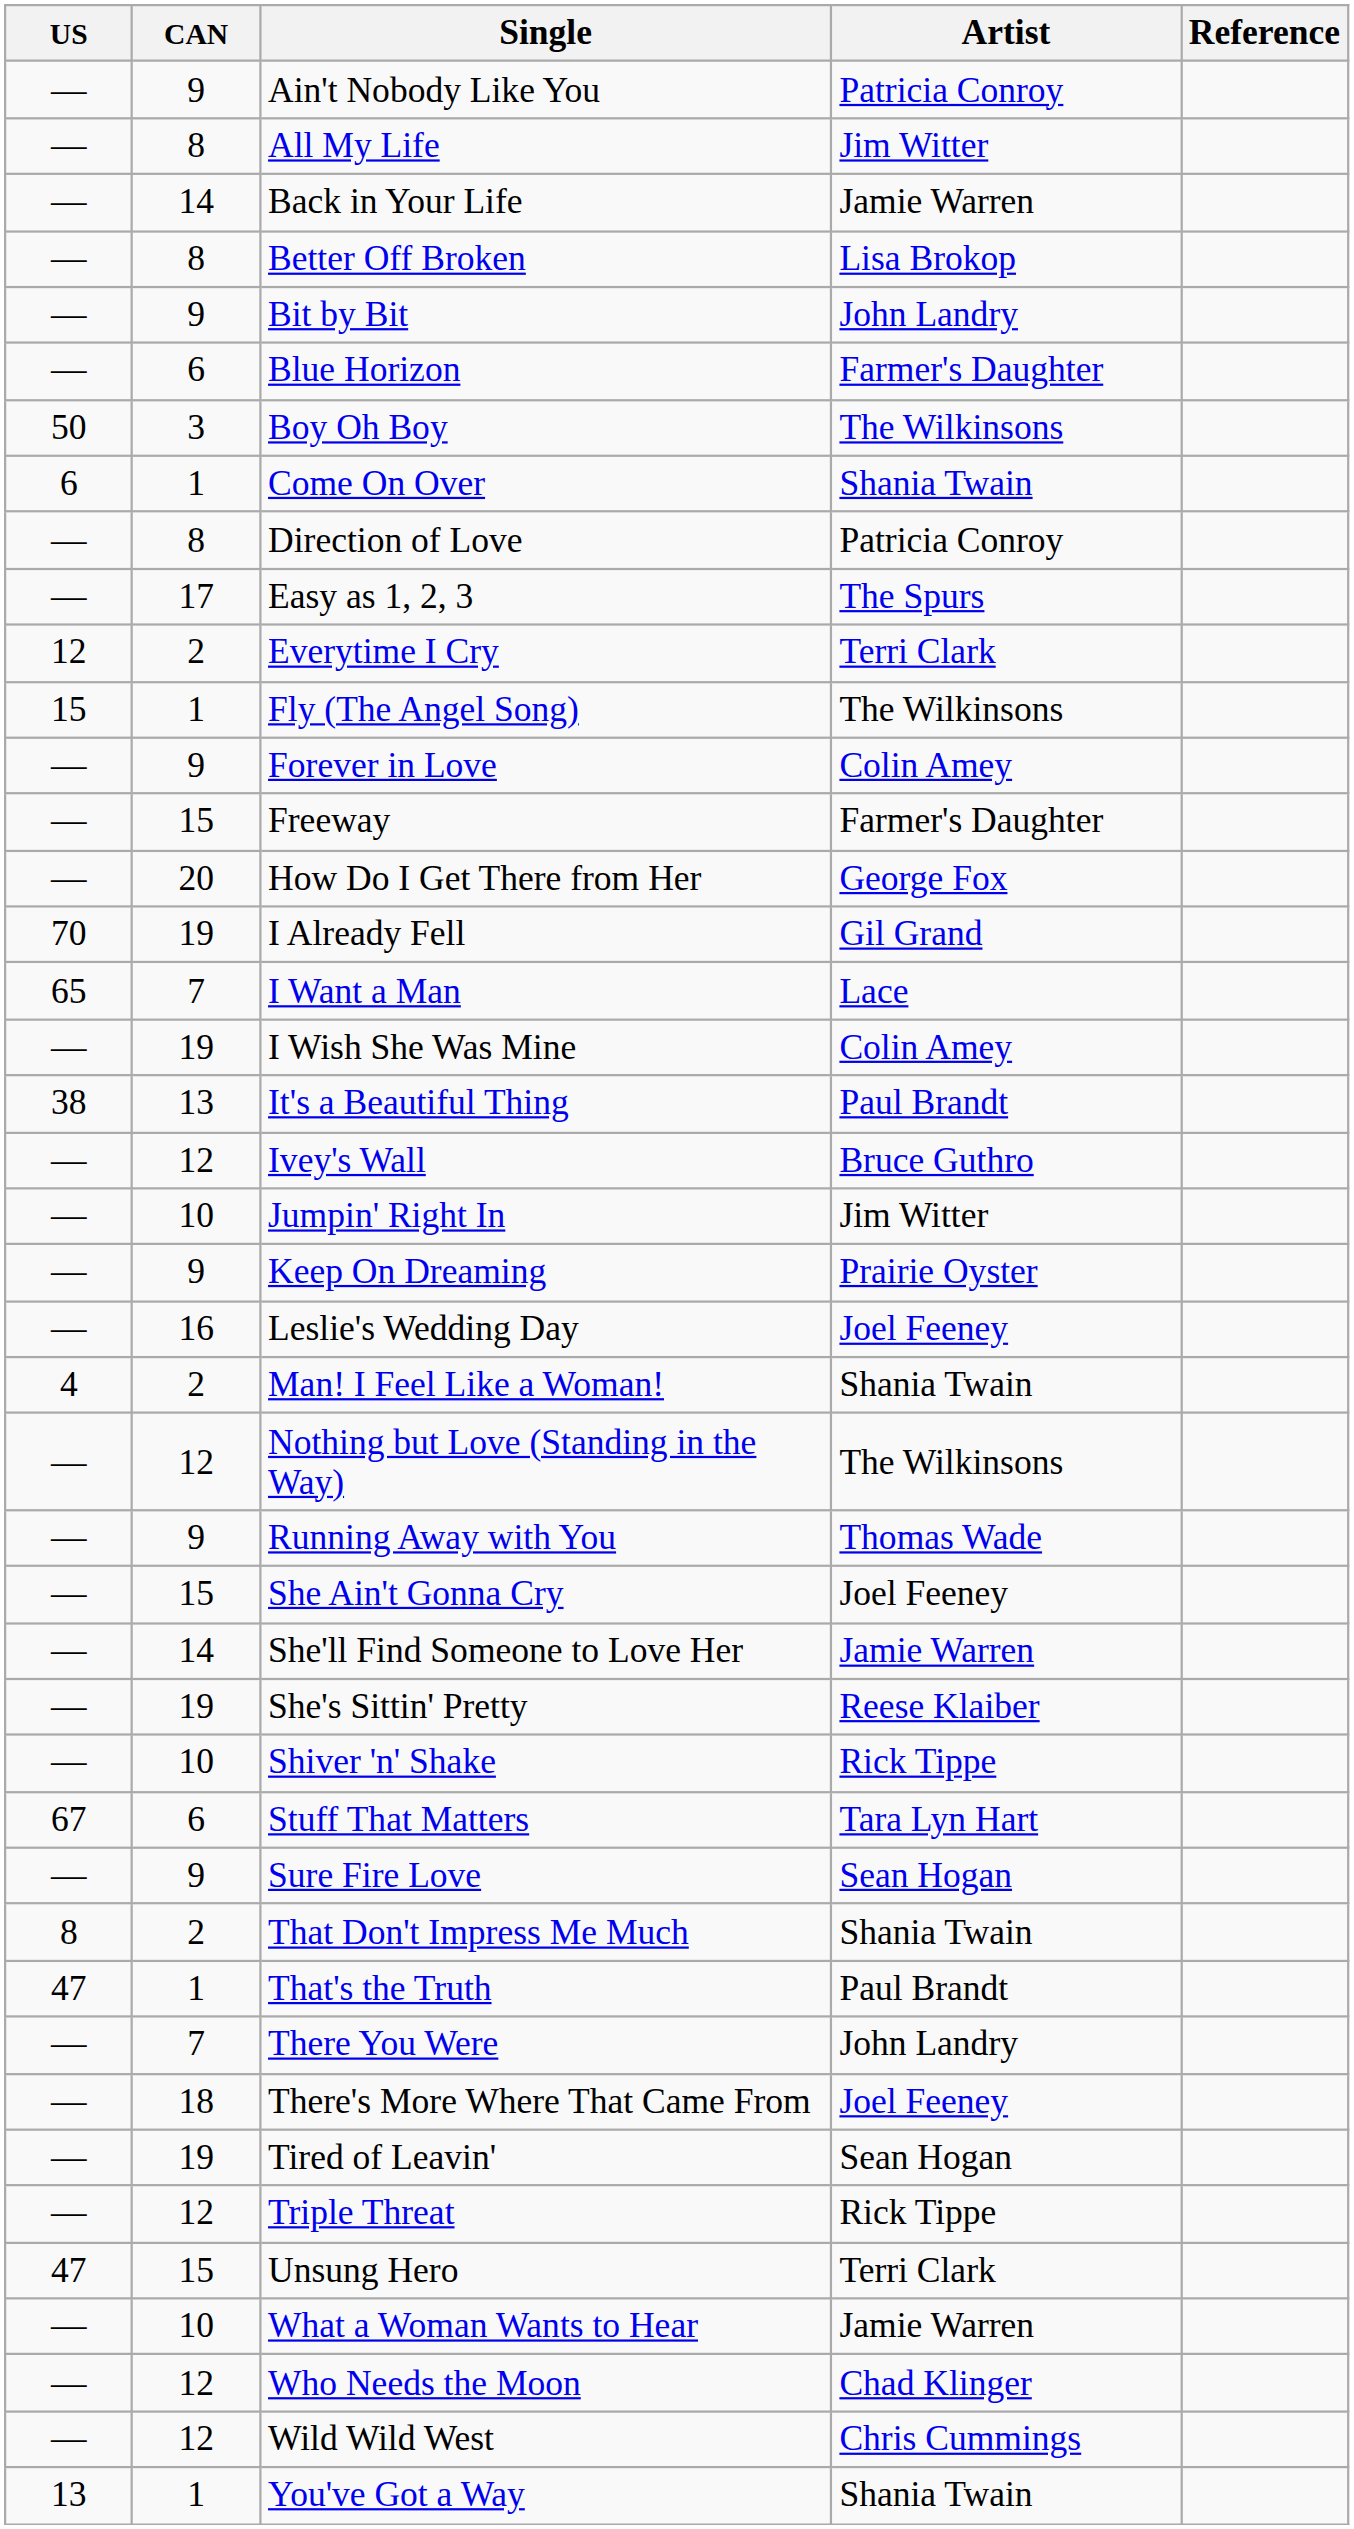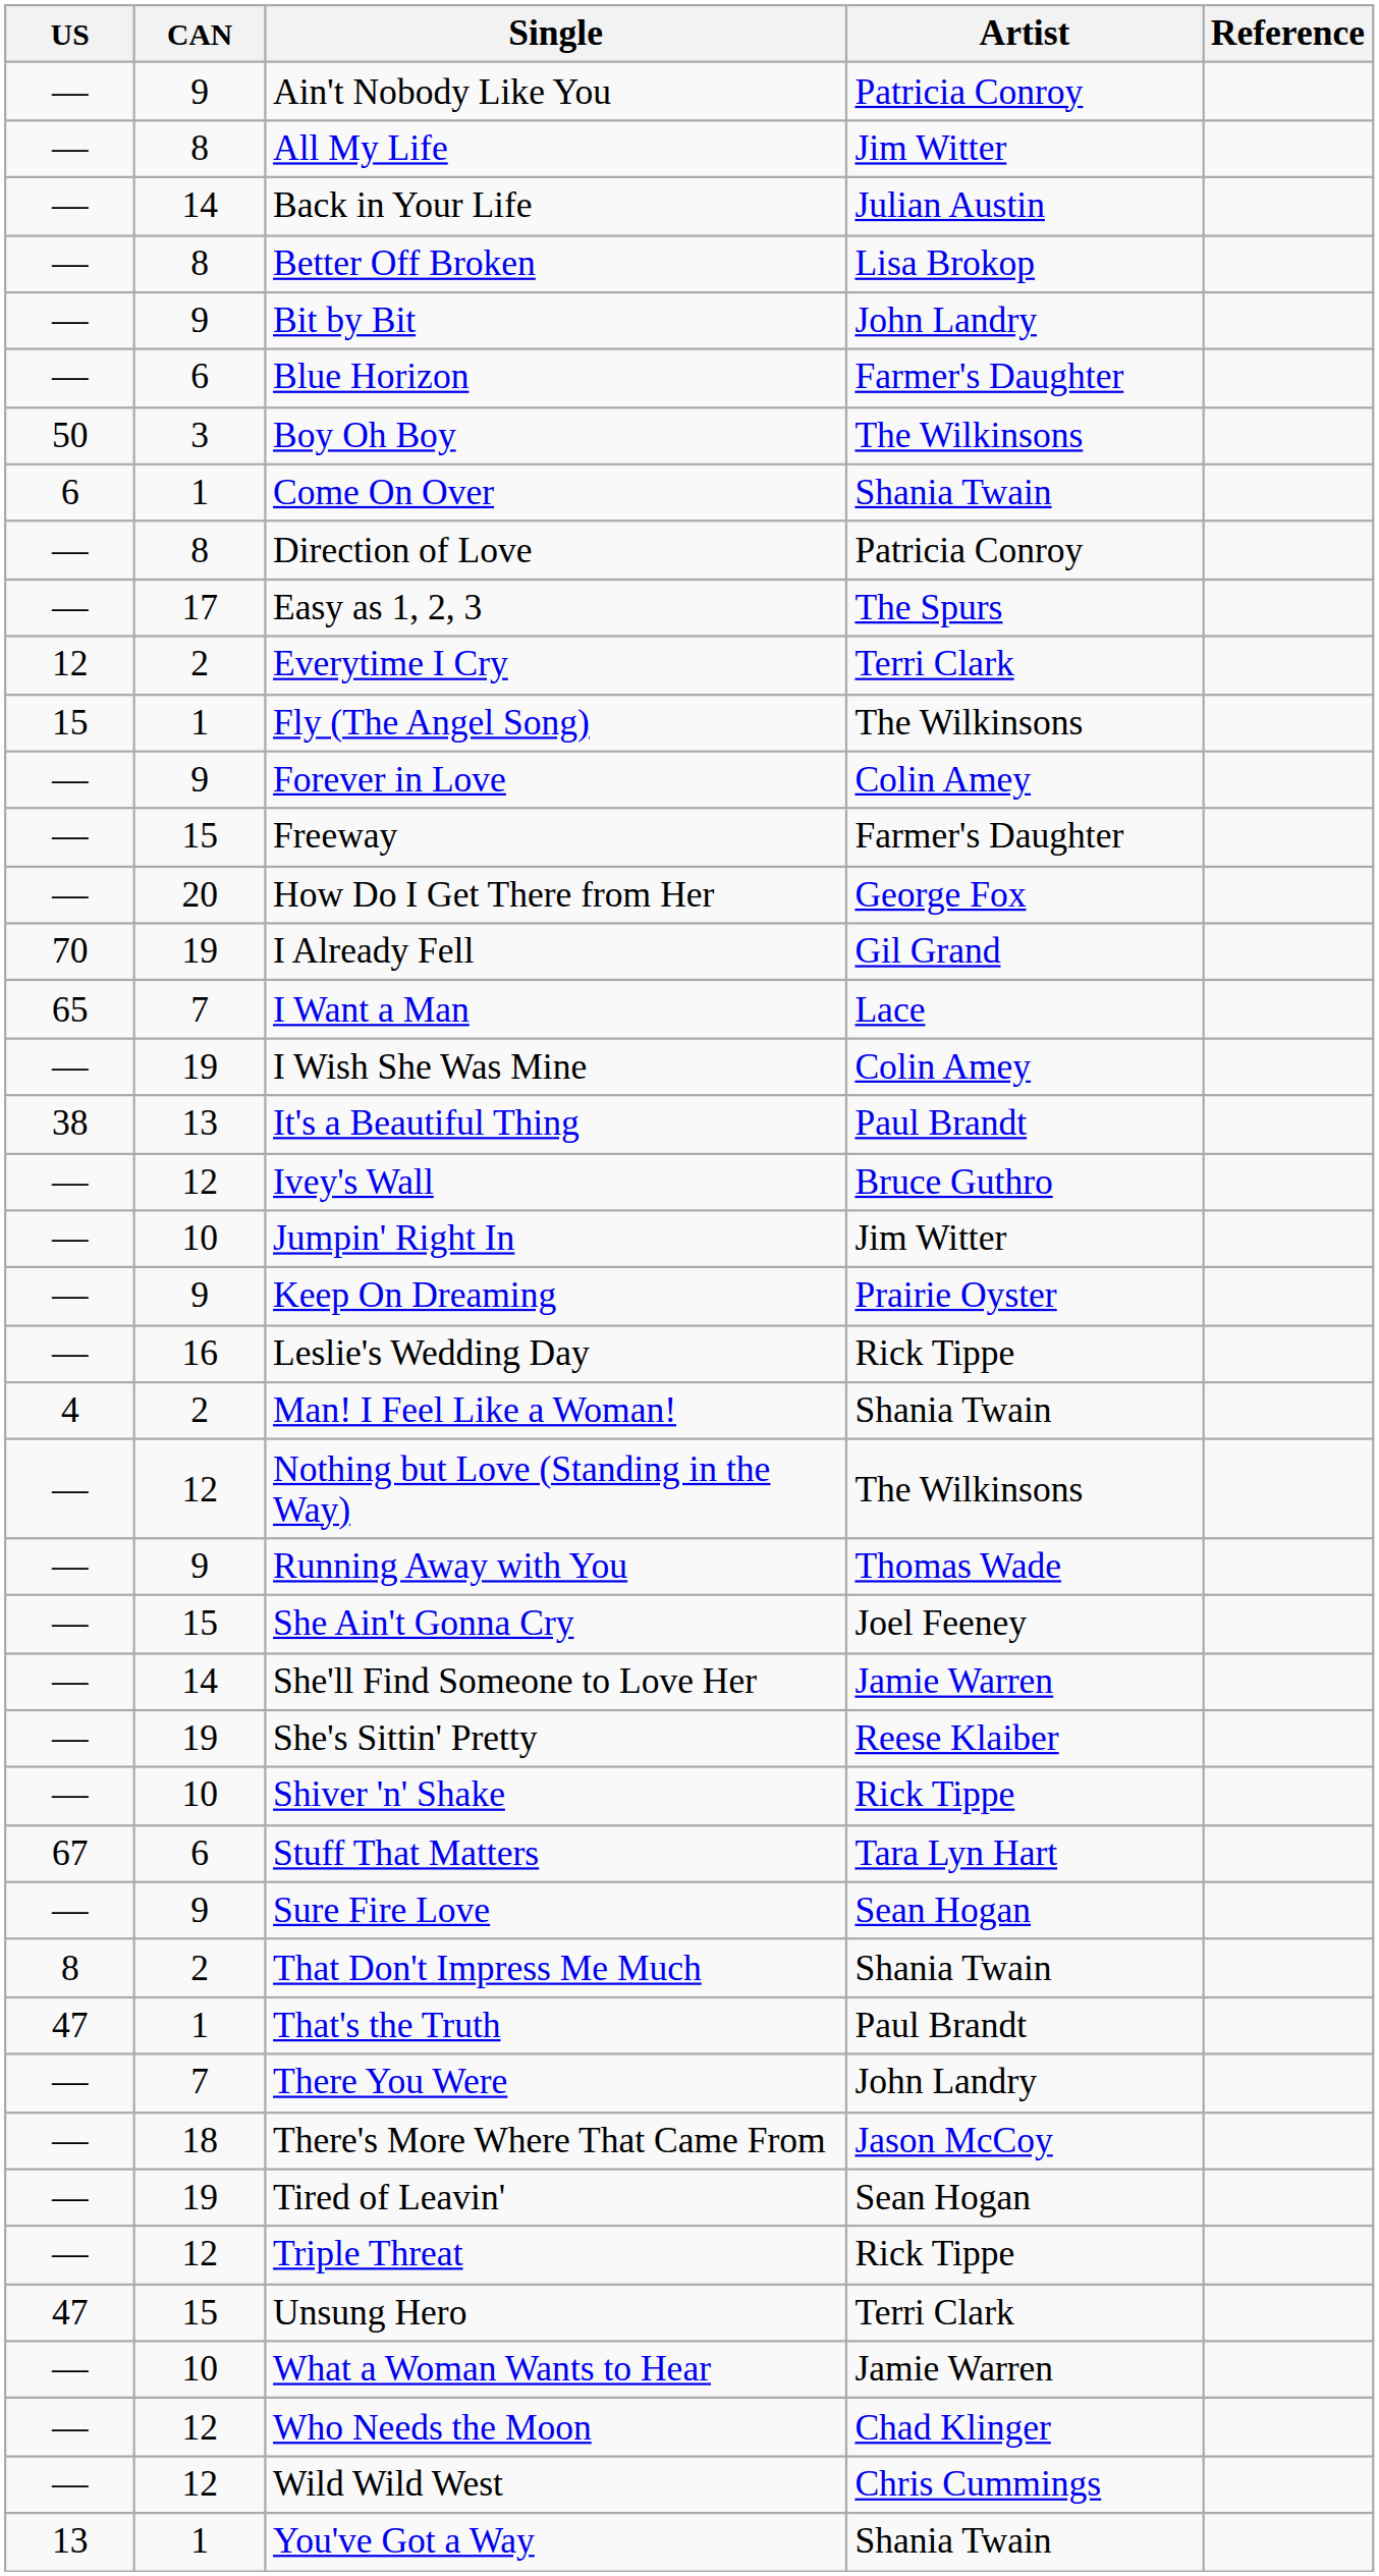 <table class="sortable wikitable">
 <tr>
 <th width="50"><small>US</small></th>
 <th width="50"><small>CAN</small></th>
 <th width="250">Single</th>
 <th width="150">Artist</th>
 <th>Reference</th>
 </tr>
 <tr>
 <td align="center">—</td>
 <td align="center">9</td>
 <td>Ain't Nobody Like You</td>
 <td><a href='#'>Patricia Conroy</a></td>
 <td></td>
 </tr>
 <tr>
 <td align="center">—</td>
 <td align="center">8</td>
 <td><a href='#'>All My Life</a></td>
 <td><a href='#'>Jim Witter</a></td>
 <td></td>
 </tr>
 <tr>
 <td align="center">—</td>
 <td align="center">14</td>
 <td>Back in Your Life</td>
-<td>Jamie Warren</td>
+<td><a href='#'>Julian Austin</a></td>
 <td></td>
 </tr>
 <tr>
 <td align="center">—</td>
 <td align="center">8</td>
 <td><a href='#'>Better Off Broken</a></td>
 <td><a href='#'>Lisa Brokop</a></td>
 <td></td>
 </tr>
 <tr>
 <td align="center">—</td>
 <td align="center">9</td>
 <td><a href='#'>Bit by Bit</a></td>
 <td><a href='#'>John Landry</a></td>
 <td></td>
 </tr>
 <tr>
 <td align="center">—</td>
 <td align="center">6</td>
 <td><a href='#'>Blue Horizon</a></td>
 <td><a href='#'>Farmer's Daughter</a></td>
 <td></td>
 </tr>
 <tr>
 <td align="center">50</td>
 <td align="center">3</td>
 <td><a href='#'>Boy Oh Boy</a></td>
 <td><a href='#'>The Wilkinsons</a></td>
 <td></td>
 </tr>
 <tr>
 <td align="center">6</td>
 <td align="center">1</td>
 <td><a href='#'>Come On Over</a></td>
 <td><a href='#'>Shania Twain</a></td>
 <td></td>
 </tr>
 <tr>
 <td align="center">—</td>
 <td align="center">8</td>
 <td>Direction of Love</td>
 <td>Patricia Conroy</td>
 <td></td>
 </tr>
 <tr>
 <td align="center">—</td>
 <td align="center">17</td>
 <td>Easy as 1, 2, 3</td>
 <td><a href='#'>The Spurs</a></td>
 <td></td>
 </tr>
 <tr>
 <td align="center">12</td>
 <td align="center">2</td>
 <td><a href='#'>Everytime I Cry</a></td>
 <td><a href='#'>Terri Clark</a></td>
 <td></td>
 </tr>
 <tr>
 <td align="center">15</td>
 <td align="center">1</td>
 <td><a href='#'>Fly (The Angel Song)</a></td>
 <td>The Wilkinsons</td>
 <td></td>
 </tr>
 <tr>
 <td align="center">—</td>
 <td align="center">9</td>
 <td><a href='#'>Forever in Love</a></td>
 <td><a href='#'>Colin Amey</a></td>
 <td></td>
 </tr>
 <tr>
 <td align="center">—</td>
 <td align="center">15</td>
 <td>Freeway</td>
 <td>Farmer's Daughter</td>
 <td></td>
 </tr>
 <tr>
 <td align="center">—</td>
 <td align="center">20</td>
 <td>How Do I Get There from Her</td>
 <td><a href='#'>George Fox</a></td>
 <td></td>
 </tr>
 <tr>
 <td align="center">70</td>
 <td align="center">19</td>
 <td>I Already Fell</td>
 <td><a href='#'>Gil Grand</a></td>
 <td></td>
 </tr>
 <tr>
 <td align="center">65</td>
 <td align="center">7</td>
 <td><a href='#'>I Want a Man</a></td>
 <td><a href='#'>Lace</a></td>
 <td></td>
 </tr>
 <tr>
 <td align="center">—</td>
 <td align="center">19</td>
 <td>I Wish She Was Mine</td>
 <td><a href='#'>Colin Amey</a></td>
 <td></td>
 </tr>
 <tr>
 <td align="center">38</td>
 <td align="center">13</td>
 <td><a href='#'>It's a Beautiful Thing</a></td>
 <td><a href='#'>Paul Brandt</a></td>
 <td></td>
 </tr>
 <tr>
 <td align="center">—</td>
 <td align="center">12</td>
 <td><a href='#'>Ivey's Wall</a></td>
 <td><a href='#'>Bruce Guthro</a></td>
 <td></td>
 </tr>
 <tr>
 <td align="center">—</td>
 <td align="center">10</td>
 <td><a href='#'>Jumpin' Right In</a></td>
 <td>Jim Witter</td>
 <td></td>
 </tr>
 <tr>
 <td align="center">—</td>
 <td align="center">9</td>
 <td><a href='#'>Keep On Dreaming</a></td>
 <td><a href='#'>Prairie Oyster</a></td>
 <td></td>
 </tr>
 <tr>
 <td align="center">—</td>
 <td align="center">16</td>
 <td>Leslie's Wedding Day</td>
-<td><a href='#'>Joel Feeney</a></td>
+<td>Rick Tippe</td>
 <td></td>
 </tr>
 <tr>
 <td align="center">4</td>
 <td align="center">2</td>
 <td><a href='#'>Man! I Feel Like a Woman!</a></td>
 <td>Shania Twain</td>
 <td></td>
 </tr>
 <tr>
 <td align="center">—</td>
 <td align="center">12</td>
 <td><a href='#'>Nothing but Love (Standing in the Way)</a></td>
 <td>The Wilkinsons</td>
 <td></td>
 </tr>
 <tr>
 <td align="center">—</td>
 <td align="center">9</td>
 <td><a href='#'>Running Away with You</a></td>
 <td><a href='#'>Thomas Wade</a></td>
 <td></td>
 </tr>
 <tr>
 <td align="center">—</td>
 <td align="center">15</td>
 <td><a href='#'>She Ain't Gonna Cry</a></td>
 <td>Joel Feeney</td>
 <td></td>
 </tr>
 <tr>
 <td align="center">—</td>
 <td align="center">14</td>
 <td>She'll Find Someone to Love Her</td>
 <td><a href='#'>Jamie Warren</a></td>
 <td></td>
 </tr>
 <tr>
 <td align="center">—</td>
 <td align="center">19</td>
 <td>She's Sittin' Pretty</td>
 <td><a href='#'>Reese Klaiber</a></td>
 <td></td>
 </tr>
 <tr>
 <td align="center">—</td>
 <td align="center">10</td>
 <td><a href='#'>Shiver 'n' Shake</a></td>
 <td><a href='#'>Rick Tippe</a></td>
 <td></td>
 </tr>
 <tr>
 <td align="center">67</td>
 <td align="center">6</td>
 <td><a href='#'>Stuff That Matters</a></td>
 <td><a href='#'>Tara Lyn Hart</a></td>
 <td></td>
 </tr>
 <tr>
 <td align="center">—</td>
 <td align="center">9</td>
 <td><a href='#'>Sure Fire Love</a></td>
 <td><a href='#'>Sean Hogan</a></td>
 <td></td>
 </tr>
 <tr>
 <td align="center">8</td>
 <td align="center">2</td>
 <td><a href='#'>That Don't Impress Me Much</a></td>
 <td>Shania Twain</td>
 <td></td>
 </tr>
 <tr>
 <td align="center">47</td>
 <td align="center">1</td>
 <td><a href='#'>That's the Truth</a></td>
 <td>Paul Brandt</td>
 <td></td>
 </tr>
 <tr>
 <td align="center">—</td>
 <td align="center">7</td>
 <td><a href='#'>There You Were</a></td>
 <td>John Landry</td>
 <td></td>
 </tr>
 <tr>
 <td align="center">—</td>
 <td align="center">18</td>
 <td>There's More Where That Came From</td>
-<td><a href='#'>Joel Feeney</a></td>
+<td><a href='#'>Jason McCoy</a></td>
 <td></td>
 </tr>
 <tr>
 <td align="center">—</td>
 <td align="center">19</td>
 <td>Tired of Leavin'</td>
 <td>Sean Hogan</td>
 <td></td>
 </tr>
 <tr>
 <td align="center">—</td>
 <td align="center">12</td>
 <td><a href='#'>Triple Threat</a></td>
 <td>Rick Tippe</td>
 <td></td>
 </tr>
 <tr>
 <td align="center">47</td>
 <td align="center">15</td>
 <td>Unsung Hero</td>
 <td>Terri Clark</td>
 <td></td>
 </tr>
 <tr>
 <td align="center">—</td>
 <td align="center">10</td>
 <td><a href='#'>What a Woman Wants to Hear</a></td>
 <td>Jamie Warren</td>
 <td></td>
 </tr>
 <tr>
 <td align="center">—</td>
 <td align="center">12</td>
 <td><a href='#'>Who Needs the Moon</a></td>
 <td><a href='#'>Chad Klinger</a></td>
 <td></td>
 </tr>
 <tr>
 <td align="center">—</td>
 <td align="center">12</td>
 <td>Wild Wild West</td>
 <td><a href='#'>Chris Cummings</a></td>
 <td></td>
 </tr>
 <tr>
 <td align="center">13</td>
 <td align="center">1</td>
 <td><a href='#'>You've Got a Way</a></td>
 <td>Shania Twain</td>
 <td></td>
 </tr>
 <tr>
 </tr>
 </table>
